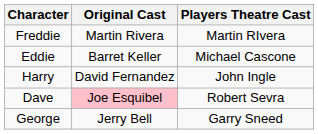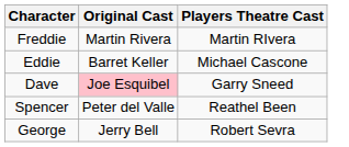 <table class="wikitable" style="text-align:center">
 <tr>
 <th>Character</th>
 <th>Original Cast</th>
 <th>Players Theatre Cast</th>
 </tr>
 <tr>
 <td>Freddie</td>
 <td>Martin Rivera</td>
 <td>Martin RIvera</td>
 </tr>
 <tr>
 <td>Eddie</td>
 <td>Barret Keller</td>
 <td>Michael Cascone</td>
 </tr>
 <tr>
-<td>Harry</td>
-<td>David Fernandez</td>
-<td>John Ingle</td>
+<td>Dave</td>
+<td style="background: pink;">Joe Esquibel</td>
+<td>Garry Sneed</td>
 </tr>
 <tr>
-<td>Dave</td>
-<td style="background: pink;">Joe Esquibel</td>
-<td>Robert Sevra</td>
+<td>Spencer</td>
+<td>Peter del Valle</td>
+<td>Reathel Been</td>
 </tr>
 <tr>
 <td>George</td>
 <td>Jerry Bell</td>
-<td>Garry Sneed</td>
+<td>Robert Sevra</td>
 </tr>
 </table>
